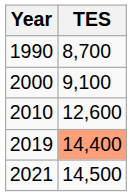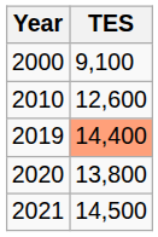 <table class="wikitable sortable" style="float:right;">
 <tr>
 <th>Year</th>
 <th>TES</th>
-</tr>
-<tr>
-<td>1990</td>
-<td>8,700</td>
 </tr>
 <tr>
 <td>2000</td>
 <td>9,100</td>
 </tr>
 <tr>
 <td>2010</td>
 <td>12,600</td>
 </tr>
 <tr>
 <td>2019</td>
 <td style="background: lightsalmon;">14,400</td>
 </tr>
 <tr>
+<td>2020</td>
+<td>13,800</td>
+</tr>
+<tr>
 <td>2021</td>
 <td>14,500</td>
 </tr>
 </table>
